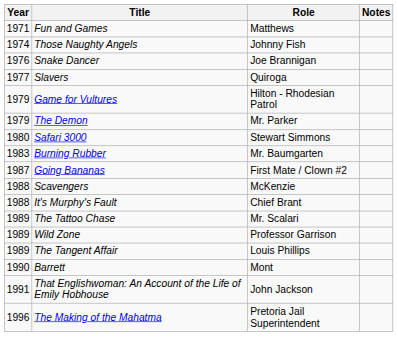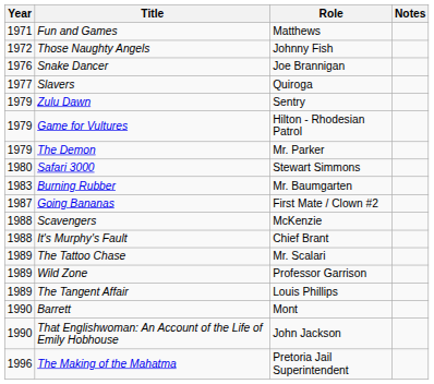 <table class = "wikitable sortable">
 <tr>
 <th>Year</th>
 <th>Title</th>
 <th>Role</th>
 <th class = "unsortable">Notes</th>
 </tr>
 <tr>
 <td>1971</td>
 <td><em>Fun and Games</em></td>
 <td>Matthews</td>
 <td></td>
 </tr>
 <tr>
-<td>1974</td>
+<td>1972</td>
 <td><em>Those Naughty Angels</em></td>
 <td>Johnny Fish</td>
 <td></td>
 </tr>
 <tr>
 <td>1976</td>
 <td><em>Snake Dancer</em></td>
 <td>Joe Brannigan</td>
 <td></td>
 </tr>
 <tr>
 <td>1977</td>
 <td><em>Slavers</em></td>
 <td>Quiroga</td>
+<td></td>
+</tr>
+<tr>
+<td>1979</td>
+<td><em><a href='#'>Zulu Dawn</a></em></td>
+<td>Sentry</td>
 <td></td>
 </tr>
 <tr>
 <td>1979</td>
 <td><em><a href='#'>Game for Vultures</a></em></td>
 <td>Hilton - Rhodesian Patrol</td>
 <td></td>
 </tr>
 <tr>
 <td>1979</td>
 <td><em><a href='#'>The Demon</a></em></td>
 <td>Mr. Parker</td>
 <td></td>
 </tr>
 <tr>
 <td>1980</td>
 <td><em><a href='#'>Safari 3000</a></em></td>
 <td>Stewart Simmons</td>
 <td></td>
 </tr>
 <tr>
 <td>1983</td>
 <td><em><a href='#'>Burning Rubber</a></em></td>
 <td>Mr. Baumgarten</td>
 <td></td>
 </tr>
 <tr>
 <td>1987</td>
 <td><em><a href='#'>Going Bananas</a></em></td>
 <td>First Mate / Clown #2</td>
 <td></td>
 </tr>
 <tr>
 <td>1988</td>
 <td><em>Scavengers</em></td>
 <td>McKenzie</td>
 <td></td>
 </tr>
 <tr>
 <td>1988</td>
 <td><em>It's Murphy's Fault</em></td>
 <td>Chief Brant</td>
 <td></td>
 </tr>
 <tr>
 <td>1989</td>
 <td><em>The Tattoo Chase</em></td>
 <td>Mr. Scalari</td>
 <td></td>
 </tr>
 <tr>
 <td>1989</td>
 <td><em>Wild Zone</em></td>
 <td>Professor Garrison</td>
 <td></td>
 </tr>
 <tr>
 <td>1989</td>
 <td><em>The Tangent Affair</em></td>
 <td>Louis Phillips</td>
 <td></td>
 </tr>
 <tr>
 <td>1990</td>
 <td><em>Barrett</em></td>
 <td>Mont</td>
 <td></td>
 </tr>
 <tr>
-<td>1991</td>
+<td>1990</td>
 <td><em>That Englishwoman: An Account of the Life of Emily Hobhouse</em></td>
 <td>John Jackson</td>
 <td></td>
 </tr>
 <tr>
 <td>1996</td>
 <td><em><a href='#'>The Making of the Mahatma</a></em></td>
 <td>Pretoria Jail Superintendent</td>
 <td></td>
 </tr>
 </table>
